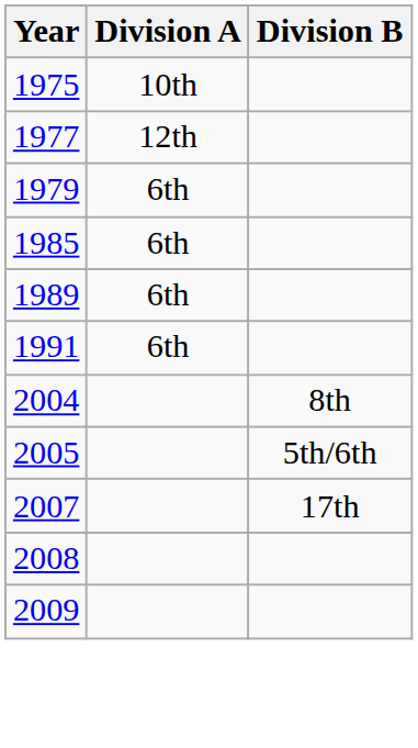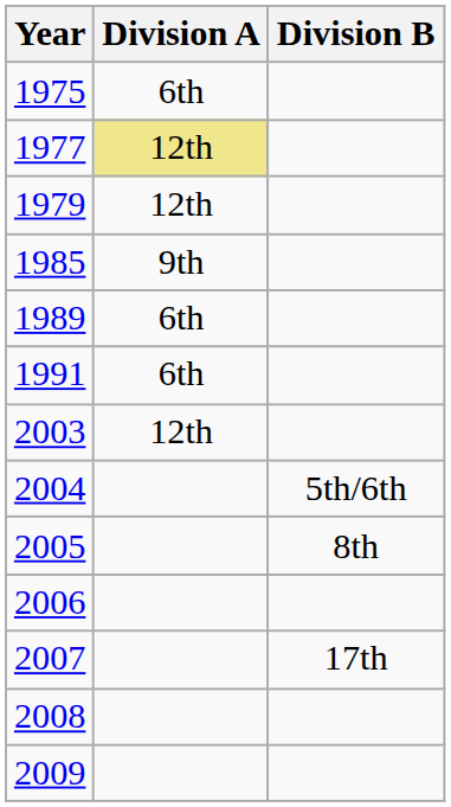 <table class="wikitable" style="text-align:center">
 <tr>
 <th>Year</th>
 <th>Division A</th>
 <th>Division B</th>
 </tr>
 <tr>
 <td><a href='#'>1975</a></td>
-<td>10th</td>
+<td>6th</td>
 <td></td>
 </tr>
 <tr>
 <td><a href='#'>1977</a></td>
+<td style="background: khaki;">12th</td>
+<td></td>
+</tr>
+<tr>
+<td><a href='#'>1979</a></td>
 <td>12th</td>
 <td></td>
 </tr>
 <tr>
-<td><a href='#'>1979</a></td>
-<td>6th</td>
-<td></td>
-</tr>
-<tr>
 <td><a href='#'>1985</a></td>
-<td>6th</td>
+<td>9th</td>
 <td></td>
 </tr>
 <tr>
 <td><a href='#'>1989</a></td>
 <td>6th</td>
 <td></td>
 </tr>
 <tr>
 <td><a href='#'>1991</a></td>
 <td>6th</td>
 <td></td>
 </tr>
 <tr>
+<td><a href='#'>2003</a></td>
+<td>12th</td>
+<td></td>
+</tr>
+<tr>
 <td><a href='#'>2004</a></td>
+<td></td>
+<td>5th/6th</td>
+</tr>
+<tr>
+<td><a href='#'>2005</a></td>
 <td></td>
 <td>8th</td>
 </tr>
 <tr>
-<td><a href='#'>2005</a></td>
+<td><a href='#'>2006</a></td>
 <td></td>
-<td>5th/6th</td>
+<td></td>
 </tr>
 <tr>
 <td><a href='#'>2007</a></td>
 <td></td>
 <td>17th</td>
 </tr>
 <tr>
 <td><a href='#'>2008</a></td>
 <td></td>
 <td></td>
 </tr>
 <tr>
 <td><a href='#'>2009</a></td>
 <td></td>
 <td></td>
 </tr>
 </table>
